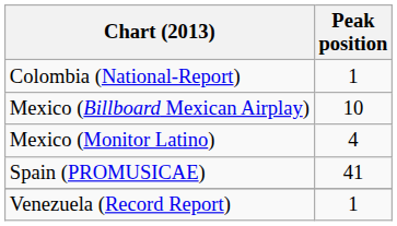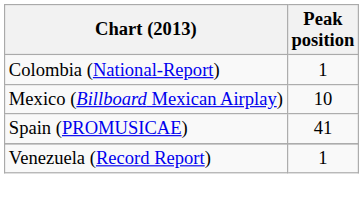 <table class="wikitable sortable">
 <tr>
 <th>Chart (2013)</th>
 <th>Peak<br>position</th>
 </tr>
 <tr>
 <td>Colombia (<a href='#'>National-Report</a>)</td>
 <td align="center">1</td>
 </tr>
 <tr>
 <td>Mexico (<a href='#'><em>Billboard</em> Mexican Airplay</a>)</td>
 <td align="center">10</td>
-</tr>
-<tr>
-<td>Mexico (<a href='#'>Monitor Latino</a>)</td>
-<td style="text-align:center;">4</td>
 </tr>
 <tr>
 <td>Spain (<a href='#'>PROMUSICAE</a>)</td>
 <td align="center">41</td>
 </tr>
 <tr>
 </tr>
 <tr>
 </tr>
 <tr>
 </tr>
 <tr>
 <td>Venezuela (<a href='#'>Record Report</a>)</td>
 <td style="text-align:center;">1</td>
 </tr>
 </table>
